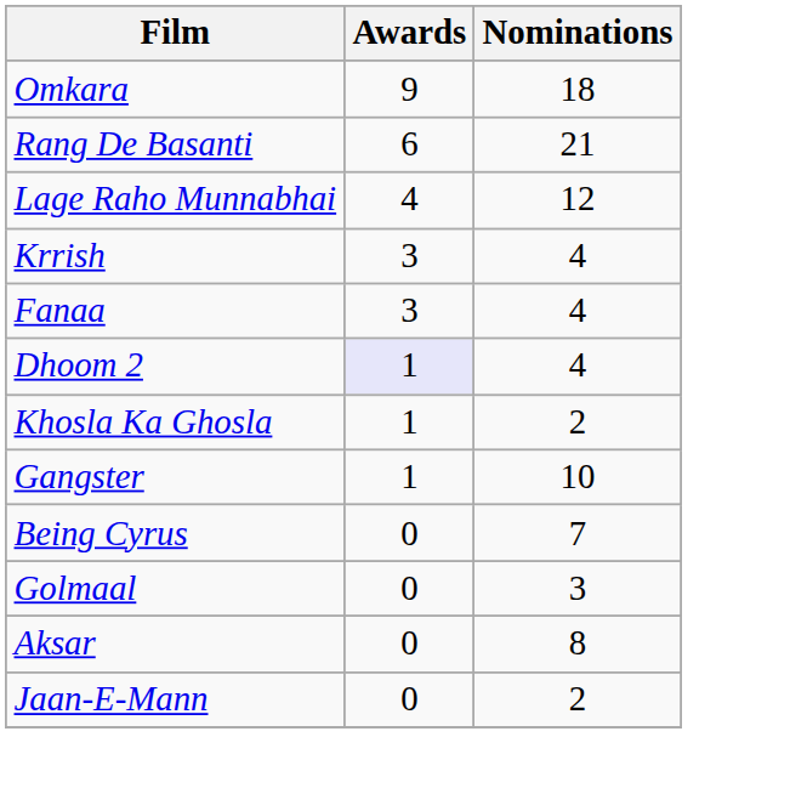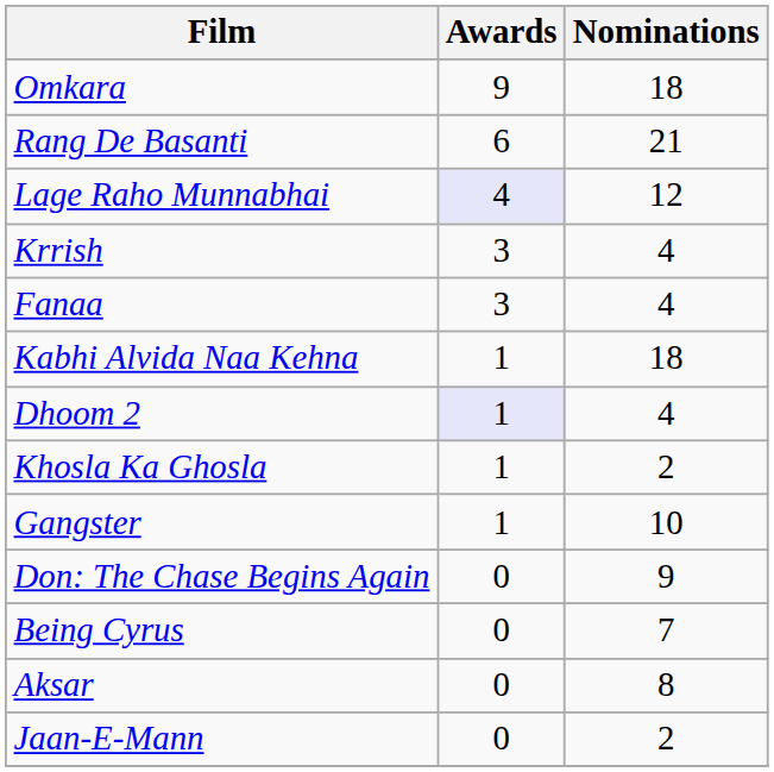 <table class="wikitable sortable" style="text-align: center">
 <tr>
 <th>Film</th>
 <th>Awards</th>
 <th>Nominations</th>
 </tr>
 <tr>
 <td align="left"><em><a href='#'>Omkara</a></em></td>
 <td>9</td>
 <td>18</td>
 </tr>
 <tr>
 <td align="left"><em><a href='#'>Rang De Basanti</a></em></td>
 <td>6</td>
 <td>21</td>
 </tr>
 <tr>
 <td align="left"><em><a href='#'>Lage Raho Munnabhai</a></em></td>
-<td>4</td>
+<td style="background: lavender;">4</td>
 <td>12</td>
 </tr>
 <tr>
 <td align="left"><em><a href='#'>Krrish</a></em></td>
 <td>3</td>
 <td>4</td>
 </tr>
 <tr>
 <td align="left"><em><a href='#'>Fanaa</a></em></td>
 <td>3</td>
 <td>4</td>
+</tr>
+<tr>
+<td align="left"><em><a href='#'>Kabhi Alvida Naa Kehna</a></em></td>
+<td>1</td>
+<td>18</td>
 </tr>
 <tr>
 <td align="left"><em><a href='#'>Dhoom 2</a></em></td>
 <td style="background: lavender;">1</td>
 <td>4</td>
 </tr>
 <tr>
 <td align="left"><em><a href='#'>Khosla Ka Ghosla</a></em></td>
 <td>1</td>
 <td>2</td>
 </tr>
 <tr>
 <td align="left"><em><a href='#'>Gangster</a></em></td>
 <td>1</td>
 <td>10</td>
 </tr>
 <tr>
+<td align="left"><em><a href='#'>Don: The Chase Begins Again</a></em></td>
+<td>0</td>
+<td>9</td>
+</tr>
+<tr>
 <td align="left"><em><a href='#'>Being Cyrus</a></em></td>
 <td>0</td>
 <td>7</td>
-</tr>
-<tr>
-<td align="left"><em><a href='#'>Golmaal</a></em></td>
-<td>0</td>
-<td>3</td>
 </tr>
 <tr>
 <td align="left"><em><a href='#'>Aksar</a></em></td>
 <td>0</td>
 <td>8</td>
 </tr>
 <tr>
 <td align="left"><em><a href='#'>Jaan-E-Mann</a></em></td>
 <td>0</td>
 <td>2</td>
 </tr>
 <tr>
 </tr>
 </table>
